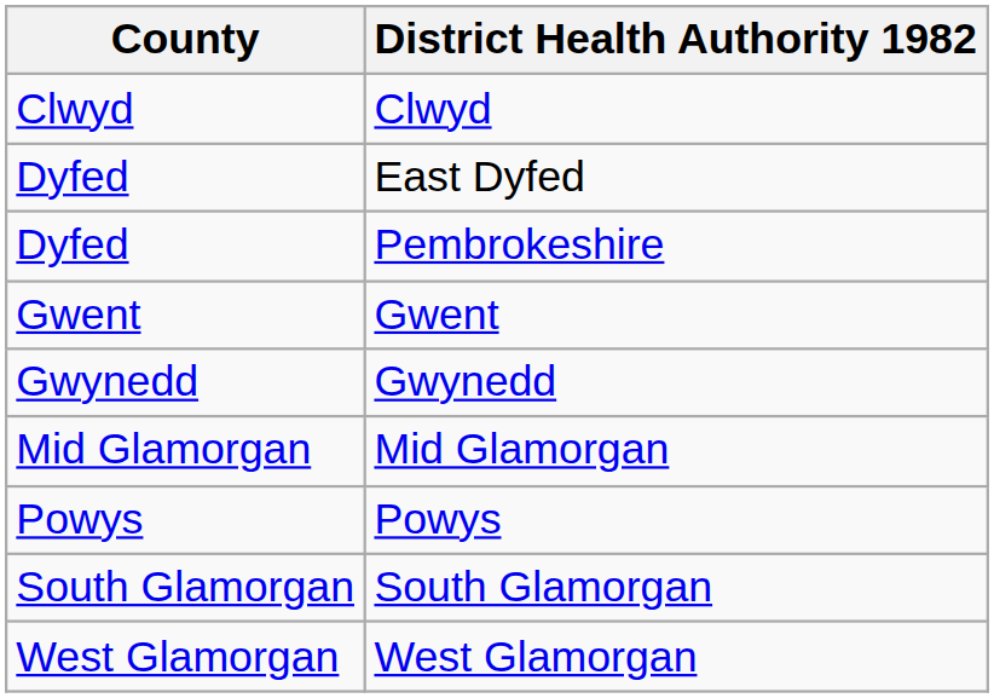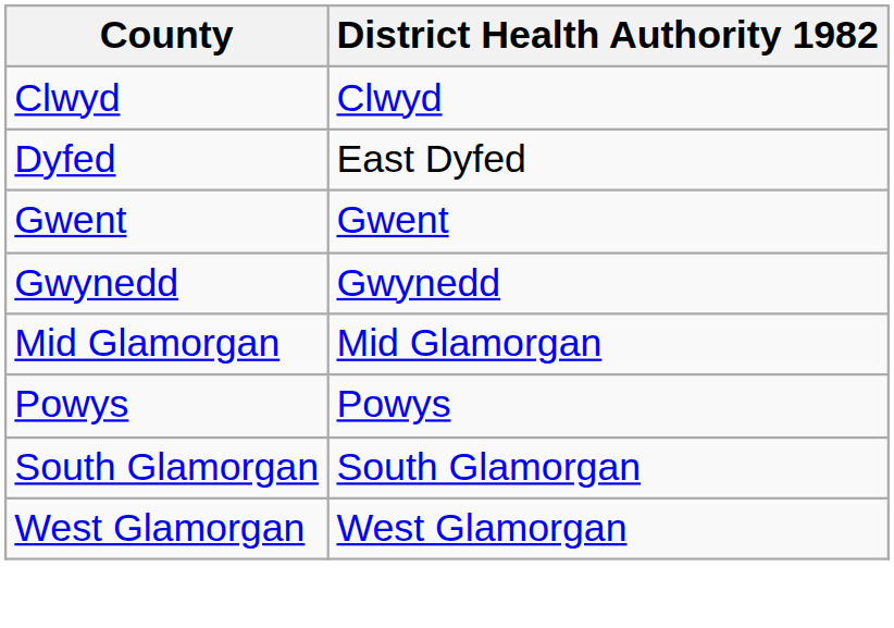 <table class="wikitable">
 <tr>
 <th>County</th>
 <th>District Health Authority 1982</th>
 </tr>
 <tr>
 <td><a href='#'>Clwyd</a></td>
 <td><a href='#'>Clwyd</a></td>
 </tr>
 <tr>
 <td><a href='#'>Dyfed</a></td>
 <td>East Dyfed</td>
-</tr>
-<tr>
-<td><a href='#'>Dyfed</a></td>
-<td><a href='#'>Pembrokeshire</a></td>
 </tr>
 <tr>
 <td><a href='#'>Gwent</a></td>
 <td><a href='#'>Gwent</a></td>
 </tr>
 <tr>
 <td><a href='#'>Gwynedd</a></td>
 <td><a href='#'>Gwynedd</a></td>
 </tr>
 <tr>
 <td><a href='#'>Mid Glamorgan</a></td>
 <td><a href='#'>Mid Glamorgan</a></td>
 </tr>
 <tr>
 <td><a href='#'>Powys</a></td>
 <td><a href='#'>Powys</a></td>
 </tr>
 <tr>
 <td><a href='#'>South Glamorgan</a></td>
 <td><a href='#'>South Glamorgan</a></td>
 </tr>
 <tr>
 <td><a href='#'>West Glamorgan</a></td>
 <td><a href='#'>West Glamorgan</a></td>
 </tr>
 </table>
